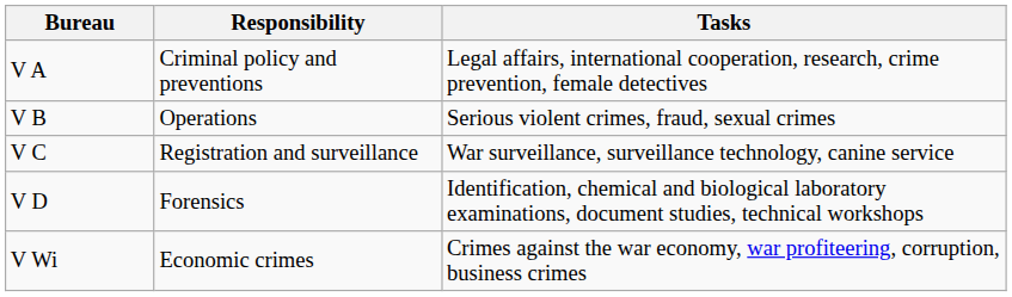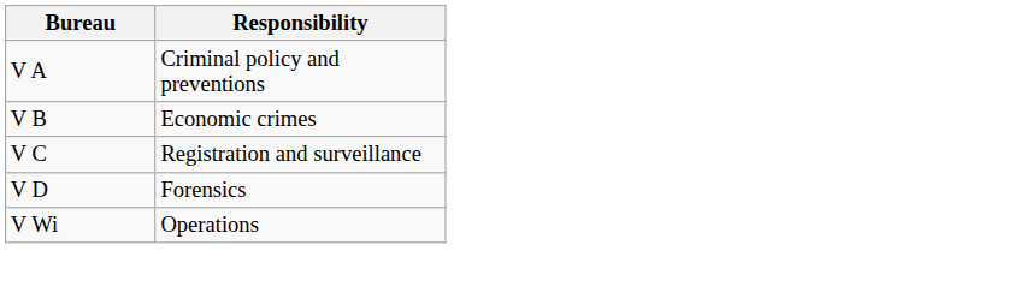 <table class="wikitable">
 <tr>
 <th align="left" width="100">Bureau</th>
 <th align="left" width="200">Responsibility</th>
-<th align="left" width="400">Tasks</th>
 </tr>
 <tr>
 <td>V A</td>
 <td>Criminal policy and preventions</td>
-<td>Legal affairs, international cooperation, research, crime prevention, female detectives</td>
 </tr>
 <tr>
 <td>V B</td>
-<td>Operations</td>
-<td>Serious violent crimes, fraud, sexual crimes</td>
+<td>Economic crimes</td>
 </tr>
 <tr>
 <td>V C</td>
 <td>Registration and surveillance</td>
-<td>War surveillance, surveillance technology, canine service</td>
 </tr>
 <tr>
 <td>V D</td>
 <td>Forensics</td>
-<td>Identification, chemical and biological laboratory examinations, document studies, technical workshops</td>
 </tr>
 <tr>
 <td>V Wi</td>
-<td>Economic crimes</td>
-<td>Crimes against the war economy, <a href='#'>war profiteering</a>, corruption, business crimes</td>
+<td>Operations</td>
 </tr>
 </table>
